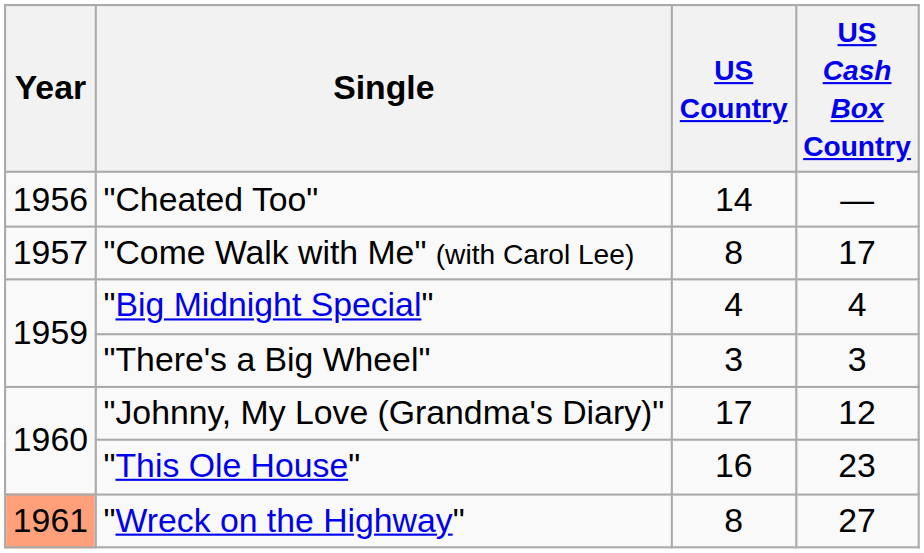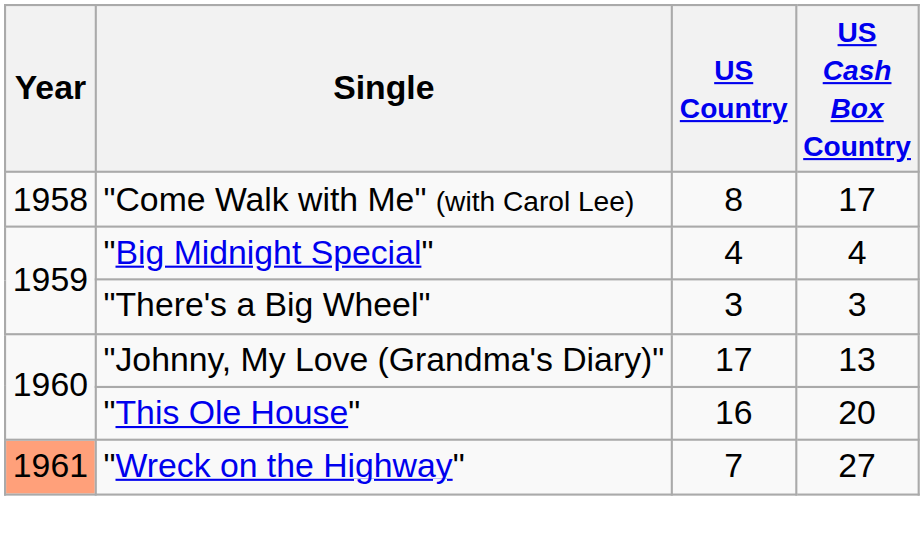 <table class="wikitable">
 <tr>
 <th>Year</th>
 <th>Single</th>
 <th style="width:45px;"><small><a href='#'>US Country</a></small></th>
 <th style="width:45px;"><small><a href='#'>US <em>Cash Box</em> Country</a></small></th>
 </tr>
 <tr>
-<td>1956</td>
-<td>"Cheated Too"</td>
-<td style="text-align:center;">14</td>
-<td style="text-align:center;">—</td>
-</tr>
-<tr>
-<td>1957</td>
+<td>1958</td>
 <td>"Come Walk with Me" <small>(with Carol Lee)</small></td>
 <td style="text-align:center;">8</td>
 <td style="text-align:center;">17</td>
 </tr>
 <tr>
 <td rowspan="2">1959</td>
 <td>"<a href='#'>Big Midnight Special</a>"</td>
 <td style="text-align:Center;">4</td>
 <td style="text-align:center;">4</td>
 </tr>
 <tr>
 <td>"There's a Big Wheel"</td>
 <td style="text-align:center;">3</td>
 <td style="text-align:center;">3</td>
 </tr>
 <tr>
 <td rowspan="2">1960</td>
 <td>"Johnny, My Love (Grandma's Diary)"</td>
 <td style="text-align:center;">17</td>
-<td style="text-align:center;">12</td>
+<td style="text-align:center;">13</td>
 </tr>
 <tr>
 <td>"<a href='#'>This Ole House</a>"</td>
 <td style="text-align:center;">16</td>
-<td style="text-align:center;">23</td>
+<td style="text-align:center;">20</td>
 </tr>
 <tr>
 <td style="background: lightsalmon;">1961</td>
 <td>"<a href='#'>Wreck on the Highway</a>"</td>
-<td style="text-align:center;">8</td>
+<td style="text-align:center;">7</td>
 <td style="text-align:center;">27</td>
 </tr>
 </table>
